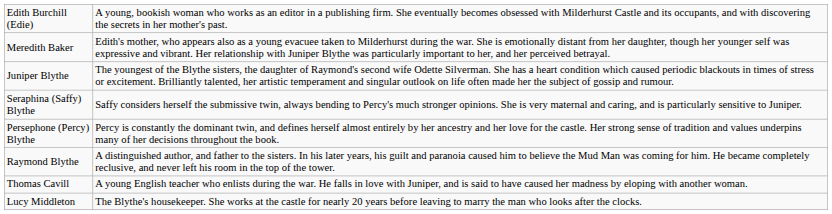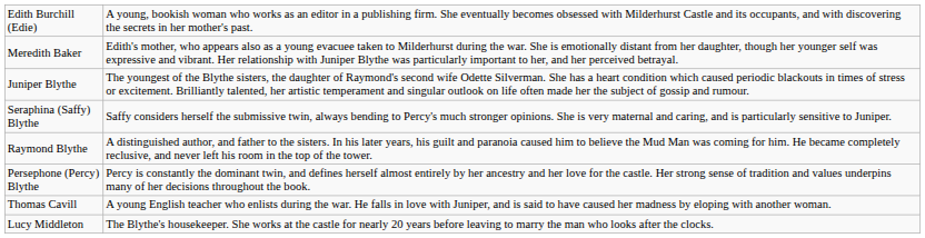 <table class="wikitable">
 <tr>
 <td>Edith Burchill (Edie)</td>
 <td>A young, bookish woman who works as an editor in a publishing firm. She eventually becomes obsessed with Milderhurst Castle and its occupants, and with discovering the secrets in her mother's past.</td>
 </tr>
 <tr>
 <td>Meredith Baker</td>
 <td>Edith's mother, who appears also as a young evacuee taken to Milderhurst during the war. She is emotionally distant from her daughter, though her younger self was expressive and vibrant. Her relationship with Juniper Blythe was particularly important to her, and her perceived betrayal.</td>
 </tr>
 <tr>
 <td>Juniper Blythe</td>
 <td>The youngest of the Blythe sisters, the daughter of Raymond's second wife Odette Silverman. She has a heart condition which caused periodic blackouts in times of stress or excitement. Brilliantly talented, her artistic temperament and singular outlook on life often made her the subject of gossip and rumour.</td>
 </tr>
 <tr>
 <td>Seraphina (Saffy) Blythe</td>
 <td>Saffy considers herself the submissive twin, always bending to Percy's much stronger opinions. She is very maternal and caring, and is particularly sensitive to Juniper.</td>
 </tr>
 <tr>
+<td>Raymond Blythe</td>
+<td>A distinguished author, and father to the sisters. In his later years, his guilt and paranoia caused him to believe the Mud Man was coming for him. He became completely reclusive, and never left his room in the top of the tower.</td>
+</tr>
+<tr>
 <td>Persephone (Percy) Blythe</td>
 <td>Percy is constantly the dominant twin, and defines herself almost entirely by her ancestry and her love for the castle. Her strong sense of tradition and values underpins many of her decisions throughout the book.</td>
-</tr>
-<tr>
-<td>Raymond Blythe</td>
-<td>A distinguished author, and father to the sisters. In his later years, his guilt and paranoia caused him to believe the Mud Man was coming for him. He became completely reclusive, and never left his room in the top of the tower.</td>
 </tr>
 <tr>
 <td>Thomas Cavill</td>
 <td>A young English teacher who enlists during the war. He falls in love with Juniper, and is said to have caused her madness by eloping with another woman.</td>
 </tr>
 <tr>
 <td>Lucy Middleton</td>
 <td>The Blythe's housekeeper. She works at the castle for nearly 20 years before leaving to marry the man who looks after the clocks.</td>
 </tr>
 </table>
